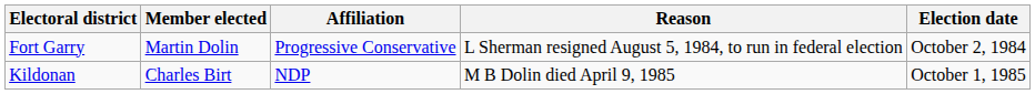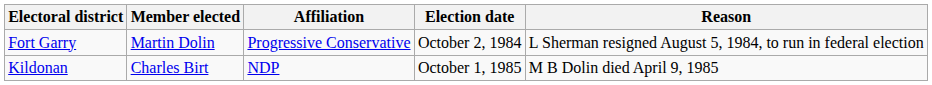 <table class="wikitable sortable">
 <tr>
 <th>Electoral district</th>
 <th>Member elected</th>
 <th>Affiliation</th>
+<th>Election date</th>
 <th>Reason</th>
-<th>Election date</th>
 </tr>
 <tr>
 <td><a href='#'>Fort Garry</a></td>
 <td><a href='#'>Martin Dolin</a></td>
 <td><a href='#'>Progressive Conservative</a></td>
+<td>October 2, 1984</td>
 <td>L Sherman resigned August 5, 1984, to run in federal election</td>
-<td>October 2, 1984</td>
 </tr>
 <tr>
 <td><a href='#'>Kildonan</a></td>
 <td><a href='#'>Charles Birt</a></td>
 <td><a href='#'>NDP</a></td>
+<td>October 1, 1985</td>
 <td>M B Dolin died April 9, 1985</td>
-<td>October 1, 1985</td>
 </tr>
 </table>
